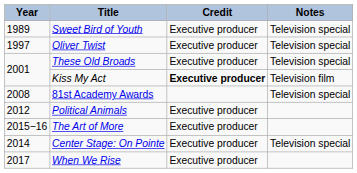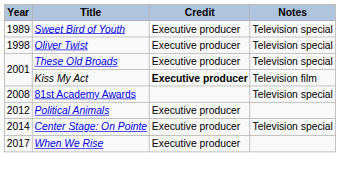 <table class="wikitable" style="font-size:95%;">
 <tr>
 <th style="background:#B0C4DE;">Year</th>
 <th style="background:#B0C4DE;">Title</th>
 <th style="background:#B0C4DE;">Credit</th>
 <th style="background:#B0C4DE;">Notes</th>
 </tr>
 <tr>
 <td>1989</td>
 <td><em><a href='#'>Sweet Bird of Youth</a></em></td>
 <td>Executive producer</td>
 <td>Television special</td>
 </tr>
 <tr>
-<td>1997</td>
+<td>1998</td>
 <td><em><a href='#'>Oliver Twist</a></em></td>
 <td>Executive producer</td>
 <td>Television special</td>
 </tr>
 <tr>
 <td rowspan=2>2001</td>
 <td><em><a href='#'>These Old Broads</a></em></td>
 <td>Executive producer</td>
 <td>Television special</td>
 </tr>
 <tr>
 <td><em>Kiss My Act</em></td>
 <td><strong>Executive producer</strong></td>
 <td>Television film</td>
 </tr>
 <tr>
 <td>2008</td>
 <td><a href='#'>81st Academy Awards</a></td>
 <td></td>
 <td>Television special</td>
 </tr>
 <tr>
 <td>2012</td>
 <td><em><a href='#'>Political Animals</a></em></td>
 <td>Executive producer</td>
 <td></td>
 </tr>
 <tr>
-<td>2015−16</td>
-<td><em><a href='#'>The Art of More</a></em></td>
-<td>Executive producer</td>
-<td></td>
-</tr>
-<tr>
 <td>2014</td>
 <td><em><a href='#'>Center Stage: On Pointe</a></em></td>
 <td>Executive producer</td>
 <td>Television special</td>
 </tr>
 <tr>
 <td>2017</td>
 <td><em><a href='#'>When We Rise</a></em></td>
 <td>Executive producer</td>
 <td></td>
 </tr>
 </table>
